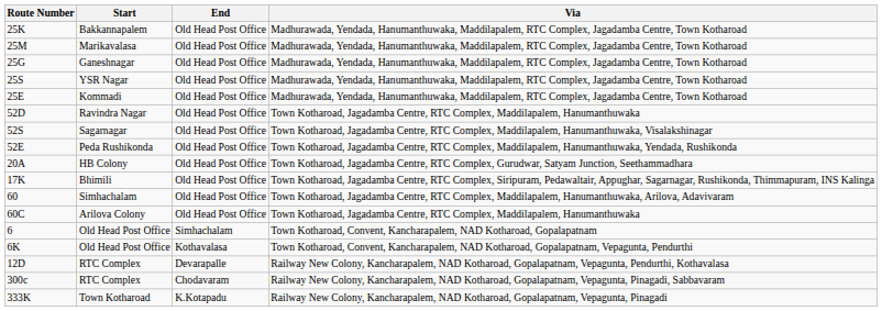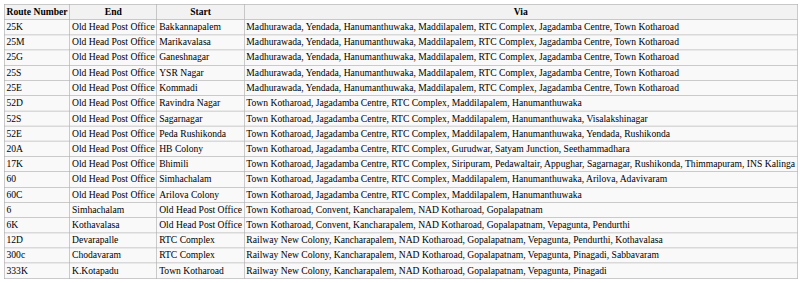 <table class="sortable wikitable">
 <tr>
 <th>Route Number</th>
+<th>End</th>
 <th>Start</th>
-<th>End</th>
 <th>Via</th>
 </tr>
 <tr>
 <td>25K</td>
+<td>Old Head Post Office</td>
 <td>Bakkannapalem</td>
-<td>Old Head Post Office</td>
 <td>Madhurawada, Yendada, Hanumanthuwaka, Maddilapalem, RTC Complex, Jagadamba Centre, Town Kotharoad</td>
 </tr>
 <tr>
 <td>25M</td>
+<td>Old Head Post Office</td>
 <td>Marikavalasa</td>
-<td>Old Head Post Office</td>
 <td>Madhurawada, Yendada, Hanumanthuwaka, Maddilapalem, RTC Complex, Jagadamba Centre, Town Kotharoad</td>
 </tr>
 <tr>
 <td>25G</td>
+<td>Old Head Post Office</td>
 <td>Ganeshnagar</td>
-<td>Old Head Post Office</td>
 <td>Madhurawada, Yendada, Hanumanthuwaka, Maddilapalem, RTC Complex, Jagadamba Centre, Town Kotharoad</td>
 </tr>
 <tr>
 <td>25S</td>
+<td>Old Head Post Office</td>
 <td>YSR Nagar</td>
-<td>Old Head Post Office</td>
 <td>Madhurawada, Yendada, Hanumanthuwaka, Maddilapalem, RTC Complex, Jagadamba Centre, Town Kotharoad</td>
 </tr>
 <tr>
 <td>25E</td>
+<td>Old Head Post Office</td>
 <td>Kommadi</td>
-<td>Old Head Post Office</td>
 <td>Madhurawada, Yendada, Hanumanthuwaka, Maddilapalem, RTC Complex, Jagadamba Centre, Town Kotharoad</td>
 </tr>
 <tr>
 <td>52D</td>
+<td>Old Head Post Office</td>
 <td>Ravindra Nagar</td>
-<td>Old Head Post Office</td>
 <td>Town Kotharoad, Jagadamba Centre, RTC Complex, Maddilapalem, Hanumanthuwaka</td>
 </tr>
 <tr>
 <td>52S</td>
+<td>Old Head Post Office</td>
 <td>Sagarnagar</td>
-<td>Old Head Post Office</td>
 <td>Town Kotharoad, Jagadamba Centre, RTC Complex, Maddilapalem, Hanumanthuwaka, Visalakshinagar</td>
 </tr>
 <tr>
 <td>52E</td>
+<td>Old Head Post Office</td>
 <td>Peda Rushikonda</td>
-<td>Old Head Post Office</td>
 <td>Town Kotharoad, Jagadamba Centre, RTC Complex, Maddilapalem, Hanumanthuwaka, Yendada, Rushikonda</td>
 </tr>
 <tr>
 <td>20A</td>
+<td>Old Head Post Office</td>
 <td>HB Colony</td>
-<td>Old Head Post Office</td>
 <td>Town Kotharoad, Jagadamba Centre, RTC Complex, Gurudwar, Satyam Junction, Seethammadhara</td>
 </tr>
 <tr>
 <td>17K</td>
+<td>Old Head Post Office</td>
 <td>Bhimili</td>
-<td>Old Head Post Office</td>
 <td>Town Kotharoad, Jagadamba Centre, RTC Complex, Siripuram, Pedawaltair, Appughar, Sagarnagar, Rushikonda, Thimmapuram, INS Kalinga</td>
 </tr>
 <tr>
 <td>60</td>
+<td>Old Head Post Office</td>
 <td>Simhachalam</td>
-<td>Old Head Post Office</td>
 <td>Town Kotharoad, Jagadamba Centre, RTC Complex, Maddilapalem, Hanumanthuwaka, Arilova, Adavivaram</td>
 </tr>
 <tr>
 <td>60C</td>
+<td>Old Head Post Office</td>
 <td>Arilova Colony</td>
-<td>Old Head Post Office</td>
 <td>Town Kotharoad, Jagadamba Centre, RTC Complex, Maddilapalem, Hanumanthuwaka</td>
 </tr>
 <tr>
 <td>6</td>
+<td>Simhachalam</td>
 <td>Old Head Post Office</td>
-<td>Simhachalam</td>
 <td>Town Kotharoad, Convent, Kancharapalem, NAD Kotharoad, Gopalapatnam</td>
 </tr>
 <tr>
 <td>6K</td>
+<td>Kothavalasa</td>
 <td>Old Head Post Office</td>
-<td>Kothavalasa</td>
 <td>Town Kotharoad, Convent, Kancharapalem, NAD Kotharoad, Gopalapatnam, Vepagunta, Pendurthi</td>
 </tr>
 <tr>
 <td>12D</td>
+<td>Devarapalle</td>
 <td>RTC Complex</td>
-<td>Devarapalle</td>
 <td>Railway New Colony, Kancharapalem, NAD Kotharoad, Gopalapatnam, Vepagunta, Pendurthi, Kothavalasa</td>
 </tr>
 <tr>
 <td>300c</td>
+<td>Chodavaram</td>
 <td>RTC Complex</td>
-<td>Chodavaram</td>
 <td>Railway New Colony, Kancharapalem, NAD Kotharoad, Gopalapatnam, Vepagunta, Pinagadi, Sabbavaram</td>
 </tr>
 <tr>
 <td>333K</td>
+<td>K.Kotapadu</td>
 <td>Town Kotharoad</td>
-<td>K.Kotapadu</td>
 <td>Railway New Colony, Kancharapalem, NAD Kotharoad, Gopalapatnam, Vepagunta, Pinagadi</td>
 </tr>
 </table>
